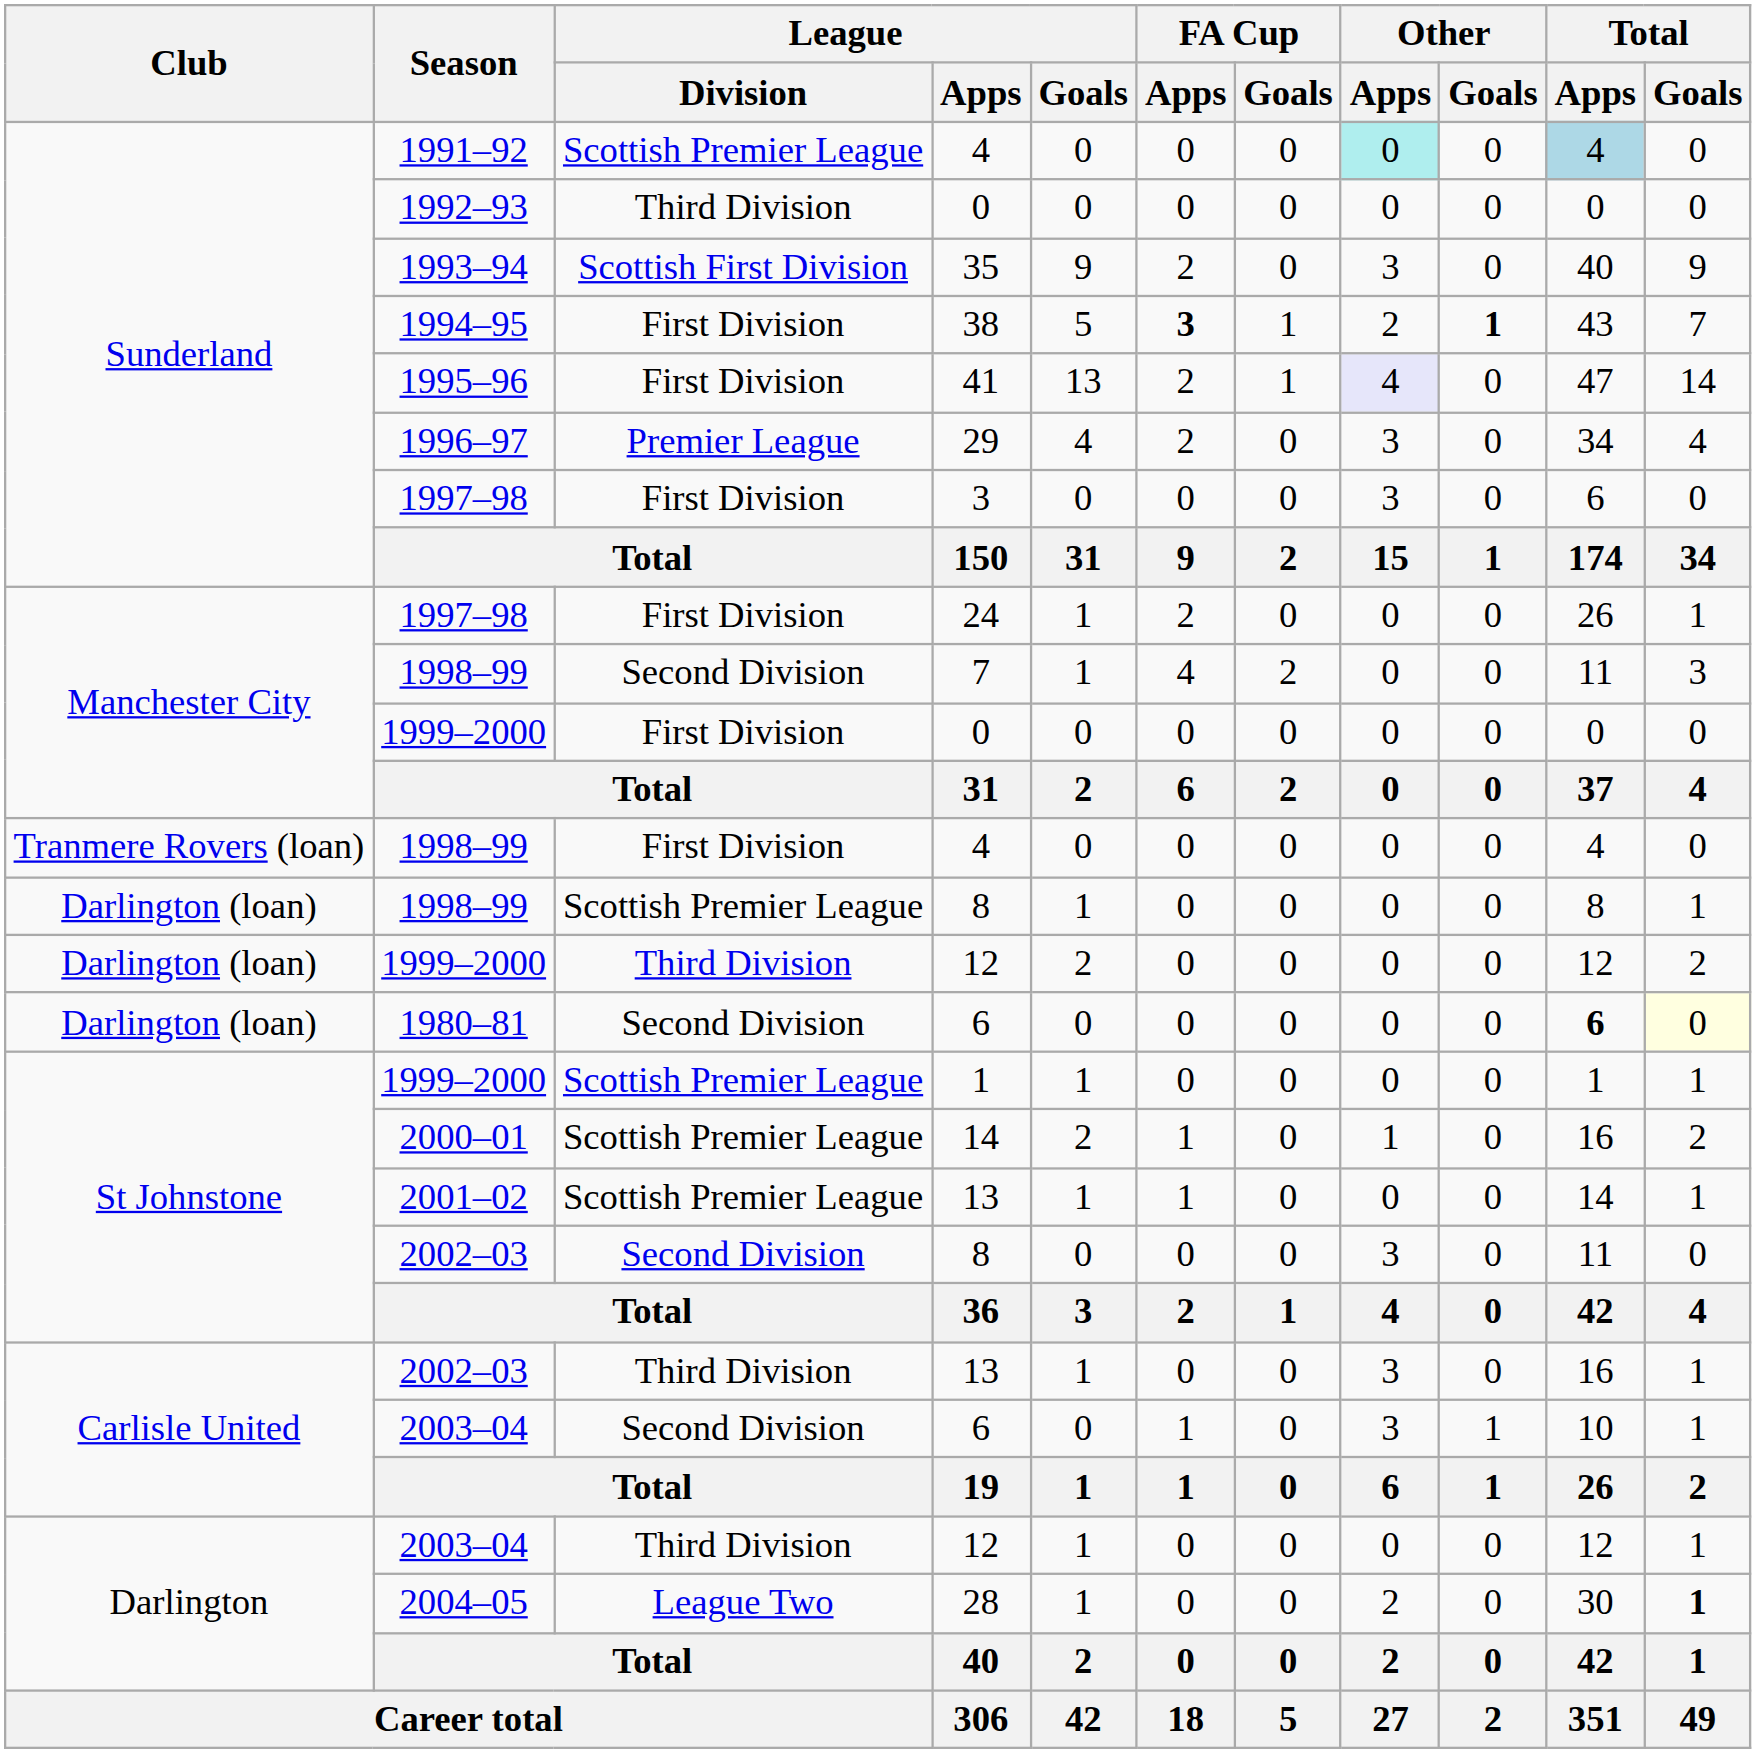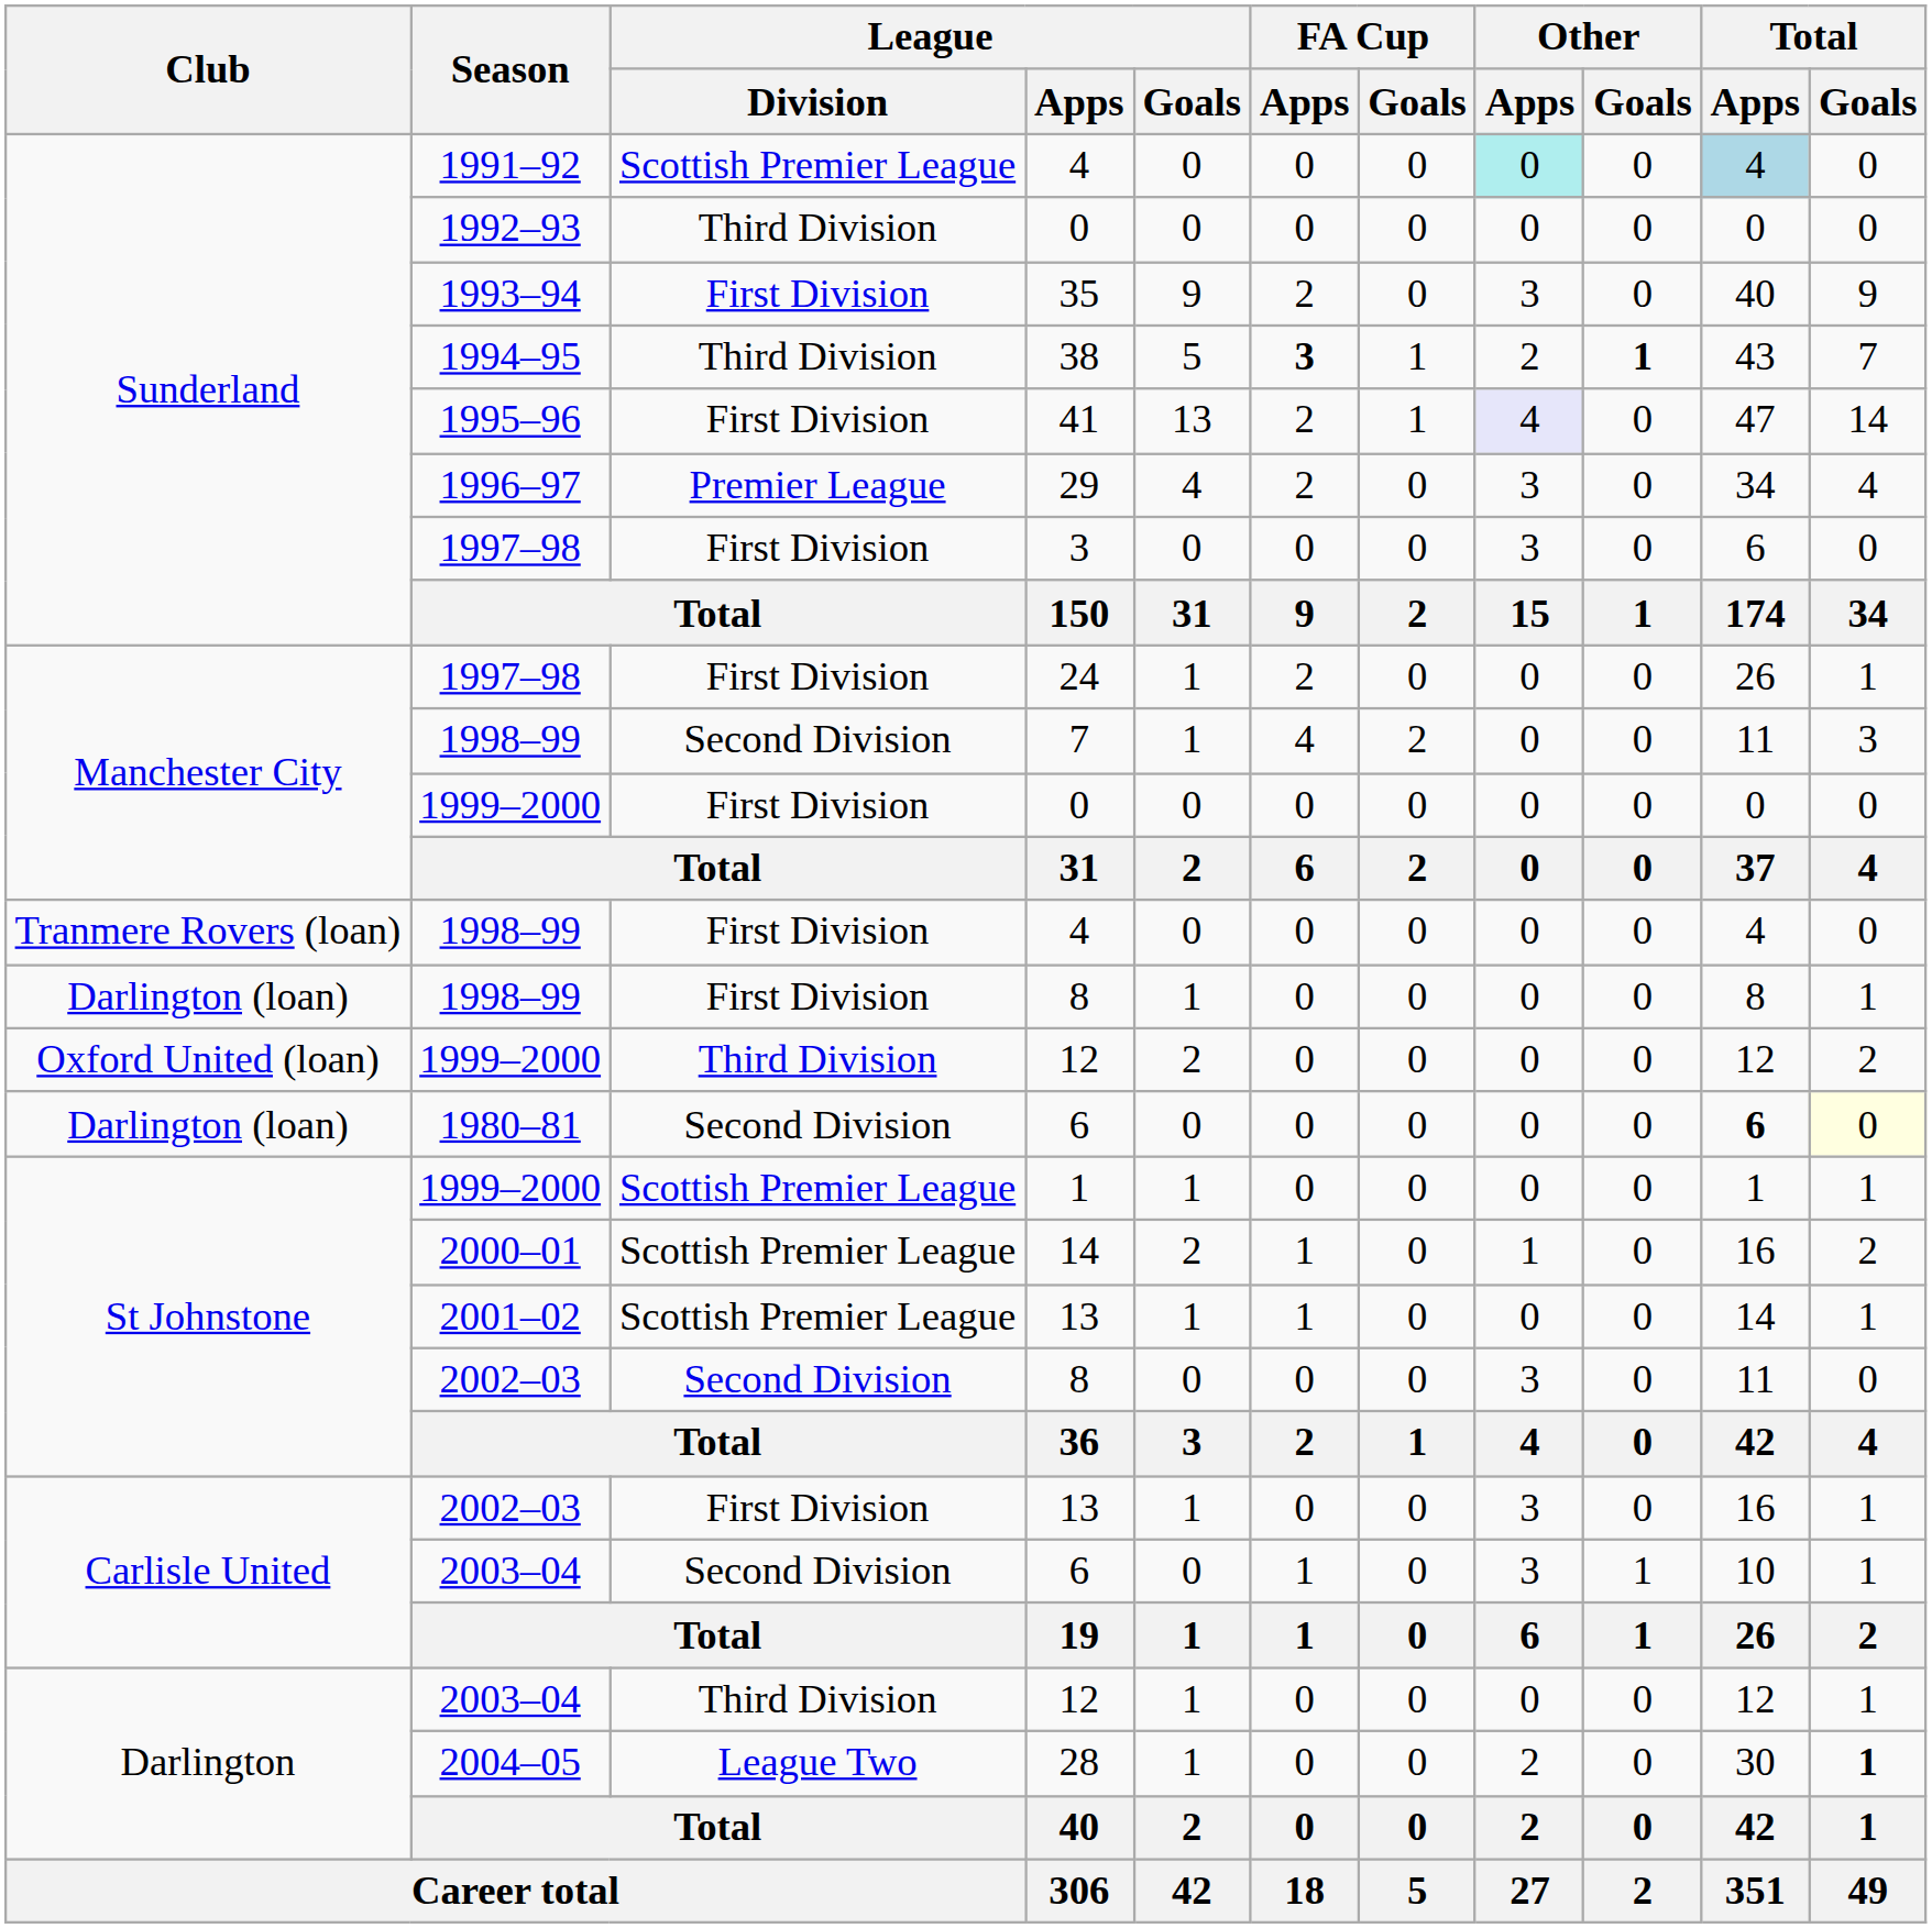 <table class="wikitable" style="text-align: center;">
 <tr>
 <th rowspan="2">Club</th>
 <th rowspan="2">Season</th>
 <th colspan="3">League</th>
 <th colspan="2">FA Cup</th>
 <th colspan="2">Other</th>
 <th colspan="2">Total</th>
 </tr>
 <tr>
 <th>Division</th>
 <th>Apps</th>
 <th>Goals</th>
 <th>Apps</th>
 <th>Goals</th>
 <th>Apps</th>
 <th>Goals</th>
 <th>Apps</th>
 <th>Goals</th>
 </tr>
 <tr>
 <td rowspan="8"><a href='#'>Sunderland</a></td>
 <td><a href='#'>1991–92</a></td>
 <td><a href='#'>Scottish Premier League</a></td>
 <td>4</td>
 <td>0</td>
 <td>0</td>
 <td>0</td>
 <td style="background: paleturquoise;">0</td>
 <td>0</td>
 <td style="background: lightblue;">4</td>
 <td>0</td>
 </tr>
 <tr>
 <td><a href='#'>1992–93</a></td>
 <td>Third Division</td>
 <td>0</td>
 <td>0</td>
 <td>0</td>
 <td>0</td>
 <td>0</td>
 <td>0</td>
 <td>0</td>
 <td>0</td>
 </tr>
 <tr>
 <td><a href='#'>1993–94</a></td>
-<td><a href='#'>Scottish First Division</a></td>
+<td><a href='#'>First Division</a></td>
 <td>35</td>
 <td>9</td>
 <td>2</td>
 <td>0</td>
 <td>3</td>
 <td>0</td>
 <td>40</td>
 <td>9</td>
 </tr>
 <tr>
 <td><a href='#'>1994–95</a></td>
-<td>First Division</td>
+<td>Third Division</td>
 <td>38</td>
 <td>5</td>
 <td><strong>3</strong></td>
 <td>1</td>
 <td>2</td>
 <td><strong>1</strong></td>
 <td>43</td>
 <td>7</td>
 </tr>
 <tr>
 <td><a href='#'>1995–96</a></td>
 <td>First Division</td>
 <td>41</td>
 <td>13</td>
 <td>2</td>
 <td>1</td>
 <td style="background: lavender;">4</td>
 <td>0</td>
 <td>47</td>
 <td>14</td>
 </tr>
 <tr>
 <td><a href='#'>1996–97</a></td>
 <td><a href='#'>Premier League</a></td>
 <td>29</td>
 <td>4</td>
 <td>2</td>
 <td>0</td>
 <td>3</td>
 <td>0</td>
 <td>34</td>
 <td>4</td>
 </tr>
 <tr>
 <td><a href='#'>1997–98</a></td>
 <td>First Division</td>
 <td>3</td>
 <td>0</td>
 <td>0</td>
 <td>0</td>
 <td>3</td>
 <td>0</td>
 <td>6</td>
 <td>0</td>
 </tr>
 <tr>
 <th colspan="2">Total</th>
 <th>150</th>
 <th>31</th>
 <th>9</th>
 <th>2</th>
 <th>15</th>
 <th>1</th>
 <th>174</th>
 <th>34</th>
 </tr>
 <tr>
 <td rowspan="4"><a href='#'>Manchester City</a></td>
 <td><a href='#'>1997–98</a></td>
 <td>First Division</td>
 <td>24</td>
 <td>1</td>
 <td>2</td>
 <td>0</td>
 <td>0</td>
 <td>0</td>
 <td>26</td>
 <td>1</td>
 </tr>
 <tr>
 <td><a href='#'>1998–99</a></td>
 <td>Second Division</td>
 <td>7</td>
 <td>1</td>
 <td>4</td>
 <td>2</td>
 <td>0</td>
 <td>0</td>
 <td>11</td>
 <td>3</td>
 </tr>
 <tr>
 <td><a href='#'>1999–2000</a></td>
 <td>First Division</td>
 <td>0</td>
 <td>0</td>
 <td>0</td>
 <td>0</td>
 <td>0</td>
 <td>0</td>
 <td>0</td>
 <td>0</td>
 </tr>
 <tr>
 <th colspan="2">Total</th>
 <th>31</th>
 <th>2</th>
 <th>6</th>
 <th>2</th>
 <th>0</th>
 <th>0</th>
 <th>37</th>
 <th>4</th>
 </tr>
 <tr>
 <td><a href='#'>Tranmere Rovers</a> (loan)</td>
 <td><a href='#'>1998–99</a></td>
 <td>First Division</td>
 <td>4</td>
 <td>0</td>
 <td>0</td>
 <td>0</td>
 <td>0</td>
 <td>0</td>
 <td>4</td>
 <td>0</td>
 </tr>
 <tr>
 <td><a href='#'>Darlington</a> (loan)</td>
 <td><a href='#'>1998–99</a></td>
-<td>Scottish Premier League</td>
+<td>First Division</td>
 <td>8</td>
 <td>1</td>
 <td>0</td>
 <td>0</td>
 <td>0</td>
 <td>0</td>
 <td>8</td>
 <td>1</td>
 </tr>
 <tr>
-<td><a href='#'>Darlington</a> (loan)</td>
+<td><a href='#'>Oxford United</a> (loan)</td>
 <td><a href='#'>1999–2000</a></td>
 <td><a href='#'>Third Division</a></td>
 <td>12</td>
 <td>2</td>
 <td>0</td>
 <td>0</td>
 <td>0</td>
 <td>0</td>
 <td>12</td>
 <td>2</td>
 </tr>
 <tr>
 <td><a href='#'>Darlington</a> (loan)</td>
 <td><a href='#'>1980–81</a></td>
 <td>Second Division</td>
 <td>6</td>
 <td>0</td>
 <td>0</td>
 <td>0</td>
 <td>0</td>
 <td>0</td>
 <td><strong>6</strong></td>
 <td style="background: lightyellow;">0</td>
 </tr>
 <tr>
 <td rowspan="5"><a href='#'>St Johnstone</a></td>
 <td><a href='#'>1999–2000</a></td>
 <td><a href='#'>Scottish Premier League</a></td>
 <td>1</td>
 <td>1</td>
 <td>0</td>
 <td>0</td>
 <td>0</td>
 <td>0</td>
 <td>1</td>
 <td>1</td>
 </tr>
 <tr>
 <td><a href='#'>2000–01</a></td>
 <td>Scottish Premier League</td>
 <td>14</td>
 <td>2</td>
 <td>1</td>
 <td>0</td>
 <td>1</td>
 <td>0</td>
 <td>16</td>
 <td>2</td>
 </tr>
 <tr>
 <td><a href='#'>2001–02</a></td>
 <td>Scottish Premier League</td>
 <td>13</td>
 <td>1</td>
 <td>1</td>
 <td>0</td>
 <td>0</td>
 <td>0</td>
 <td>14</td>
 <td>1</td>
 </tr>
 <tr>
 <td><a href='#'>2002–03</a></td>
 <td><a href='#'>Second Division</a></td>
 <td>8</td>
 <td>0</td>
 <td>0</td>
 <td>0</td>
 <td>3</td>
 <td>0</td>
 <td>11</td>
 <td>0</td>
 </tr>
 <tr>
 <th colspan="2">Total</th>
 <th>36</th>
 <th>3</th>
 <th>2</th>
 <th>1</th>
 <th>4</th>
 <th>0</th>
 <th>42</th>
 <th>4</th>
 </tr>
 <tr>
 <td rowspan="3"><a href='#'>Carlisle United</a></td>
 <td><a href='#'>2002–03</a></td>
-<td>Third Division</td>
+<td>First Division</td>
 <td>13</td>
 <td>1</td>
 <td>0</td>
 <td>0</td>
 <td>3</td>
 <td>0</td>
 <td>16</td>
 <td>1</td>
 </tr>
 <tr>
 <td><a href='#'>2003–04</a></td>
 <td>Second Division</td>
 <td>6</td>
 <td>0</td>
 <td>1</td>
 <td>0</td>
 <td>3</td>
 <td>1</td>
 <td>10</td>
 <td>1</td>
 </tr>
 <tr>
 <th colspan="2">Total</th>
 <th>19</th>
 <th>1</th>
 <th>1</th>
 <th>0</th>
 <th>6</th>
 <th>1</th>
 <th>26</th>
 <th>2</th>
 </tr>
 <tr>
 <td rowspan="3">Darlington</td>
 <td><a href='#'>2003–04</a></td>
 <td>Third Division</td>
 <td>12</td>
 <td>1</td>
 <td>0</td>
 <td>0</td>
 <td>0</td>
 <td>0</td>
 <td>12</td>
 <td>1</td>
 </tr>
 <tr>
 <td><a href='#'>2004–05</a></td>
 <td><a href='#'>League Two</a></td>
 <td>28</td>
 <td>1</td>
 <td>0</td>
 <td>0</td>
 <td>2</td>
 <td>0</td>
 <td>30</td>
 <td><strong>1</strong></td>
 </tr>
 <tr>
 <th colspan="2">Total</th>
 <th>40</th>
 <th>2</th>
 <th>0</th>
 <th>0</th>
 <th>2</th>
 <th>0</th>
 <th>42</th>
 <th>1</th>
 </tr>
 <tr>
 <th colspan="3">Career total</th>
 <th>306</th>
 <th>42</th>
 <th>18</th>
 <th>5</th>
 <th>27</th>
 <th>2</th>
 <th>351</th>
 <th>49</th>
 </tr>
 </table>
